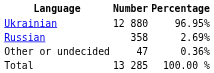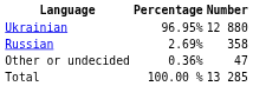 <table class="standard">
 <tr>
 <th>Language</th>
+<th>Percentage</th>
 <th>Number</th>
-<th>Percentage</th>
 </tr>
 <tr>
 <td><a href='#'>Ukrainian</a></td>
+<td align="right">96.95%</td>
 <td align="right">12 880</td>
-<td align="right">96.95%</td>
 </tr>
 <tr>
 <td><a href='#'>Russian</a></td>
+<td align="right">2.69%</td>
 <td align="right">358</td>
-<td align="right">2.69%</td>
 </tr>
 <tr>
 <td>Other or undecided</td>
+<td align="right">0.36%</td>
 <td align="right">47</td>
-<td align="right">0.36%</td>
 </tr>
 <tr>
 <td>Total</td>
+<td align="right">100.00 %</td>
 <td align="right">13 285</td>
-<td align="right">100.00 %</td>
 </tr>
 </table>
